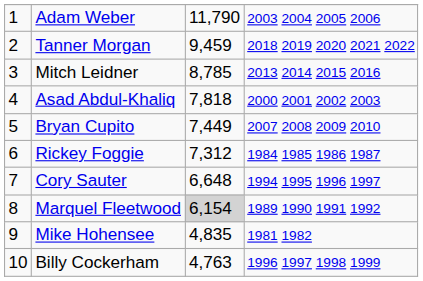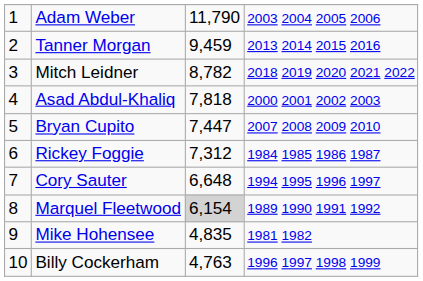 <table class="wikitable">
 <tr>
 </tr>
 <tr>
 <td>1</td>
 <td><a href='#'>Adam Weber</a></td>
 <td><abbr>11,790</abbr></td>
 <td style="font-size:80%;"><a href='#'>2003</a> <a href='#'>2004</a> <a href='#'>2005</a> <a href='#'>2006</a></td>
 </tr>
 <tr>
 <td>2</td>
 <td><a href='#'>Tanner Morgan</a></td>
 <td><abbr>9,459</abbr></td>
-<td style="font-size:80%;"><a href='#'>2018</a> <a href='#'>2019</a> <a href='#'>2020</a> <a href='#'>2021</a> <a href='#'>2022</a></td>
+<td style="font-size:80%;"><a href='#'>2013</a> <a href='#'>2014</a> <a href='#'>2015</a> <a href='#'>2016</a></td>
 </tr>
 <tr>
 <td>3</td>
 <td>Mitch Leidner</td>
-<td><abbr>8,785</abbr></td>
-<td style="font-size:80%;"><a href='#'>2013</a> <a href='#'>2014</a> <a href='#'>2015</a> <a href='#'>2016</a></td>
+<td><abbr>8,782</abbr></td>
+<td style="font-size:80%;"><a href='#'>2018</a> <a href='#'>2019</a> <a href='#'>2020</a> <a href='#'>2021</a> <a href='#'>2022</a></td>
 </tr>
 <tr>
 <td>4</td>
 <td><a href='#'>Asad Abdul-Khaliq</a></td>
 <td><abbr>7,818</abbr></td>
 <td style="font-size:80%;"><a href='#'>2000</a> <a href='#'>2001</a> <a href='#'>2002</a> <a href='#'>2003</a></td>
 </tr>
 <tr>
 <td>5</td>
 <td><a href='#'>Bryan Cupito</a></td>
-<td><abbr>7,449</abbr></td>
+<td><abbr>7,447</abbr></td>
 <td style="font-size:80%;"><a href='#'>2007</a> <a href='#'>2008</a> <a href='#'>2009</a> <a href='#'>2010</a></td>
 </tr>
 <tr>
 <td>6</td>
 <td><a href='#'>Rickey Foggie</a></td>
 <td><abbr>7,312</abbr></td>
 <td style="font-size:80%;"><a href='#'>1984</a> <a href='#'>1985</a> <a href='#'>1986</a> <a href='#'>1987</a></td>
 </tr>
 <tr>
 <td>7</td>
 <td><a href='#'>Cory Sauter</a></td>
 <td><abbr>6,648</abbr></td>
 <td style="font-size:80%;"><a href='#'>1994</a> <a href='#'>1995</a> <a href='#'>1996</a> <a href='#'>1997</a></td>
 </tr>
 <tr>
 <td>8</td>
 <td><a href='#'>Marquel Fleetwood</a></td>
 <td style="background: lightgrey;"><abbr>6,154</abbr></td>
 <td style="font-size:80%;"><a href='#'>1989</a> <a href='#'>1990</a> <a href='#'>1991</a> <a href='#'>1992</a></td>
 </tr>
 <tr>
 <td>9</td>
 <td><a href='#'>Mike Hohensee</a></td>
 <td><abbr>4,835</abbr></td>
 <td style="font-size:80%;"><a href='#'>1981</a> <a href='#'>1982</a></td>
 </tr>
 <tr>
 <td>10</td>
 <td>Billy Cockerham</td>
 <td><abbr>4,763</abbr></td>
 <td style="font-size:80%;"><a href='#'>1996</a> <a href='#'>1997</a> <a href='#'>1998</a> <a href='#'>1999</a></td>
 </tr>
 </table>
